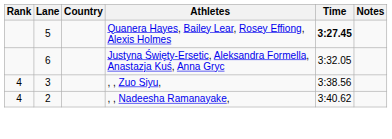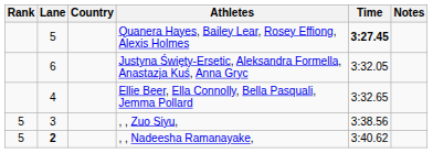 <table class="wikitable sortable" style="text-align:center">
 <tr>
 <th>Rank</th>
 <th>Lane</th>
 <th>Country</th>
 <th>Athletes</th>
 <th>Time</th>
 <th>Notes</th>
 </tr>
 <tr>
 <td></td>
 <td>5</td>
 <td align=left></td>
 <td align="left"><a href='#'>Quanera Hayes</a>, <a href='#'>Bailey Lear</a>, <a href='#'>Rosey Effiong</a>, <a href='#'>Alexis Holmes</a></td>
 <td><strong>3:27.45</strong></td>
 <td></td>
 </tr>
 <tr>
 <td></td>
 <td>6</td>
 <td align=left></td>
 <td align="left"><a href='#'>Justyna Święty-Ersetic</a>, <a href='#'>Aleksandra Formella</a>, <a href='#'>Anastazja Kuś</a>, <a href='#'>Anna Gryc</a></td>
 <td>3:32.05</td>
 <td></td>
 </tr>
 <tr>
+<td></td>
 <td>4</td>
+<td align="left"></td>
+<td align="left"><a href='#'>Ellie Beer</a>, <a href='#'>Ella Connolly</a>, <a href='#'>Bella Pasquali</a>, <a href='#'>Jemma Pollard</a></td>
+<td>3:32.65</td>
+<td></td>
+</tr>
+<tr>
+<td>5</td>
 <td>3</td>
 <td align="left"></td>
 <td align="left">, , <a href='#'>Zuo Siyu</a>, </td>
 <td>3:38.56</td>
 <td></td>
 </tr>
 <tr>
-<td>4</td>
-<td>2</td>
+<td>5</td>
+<td><strong>2</strong></td>
 <td align="left"></td>
 <td align="left">, , <a href='#'>Nadeesha Ramanayake</a>, </td>
 <td>3:40.62</td>
 <td></td>
 </tr>
 </table>
